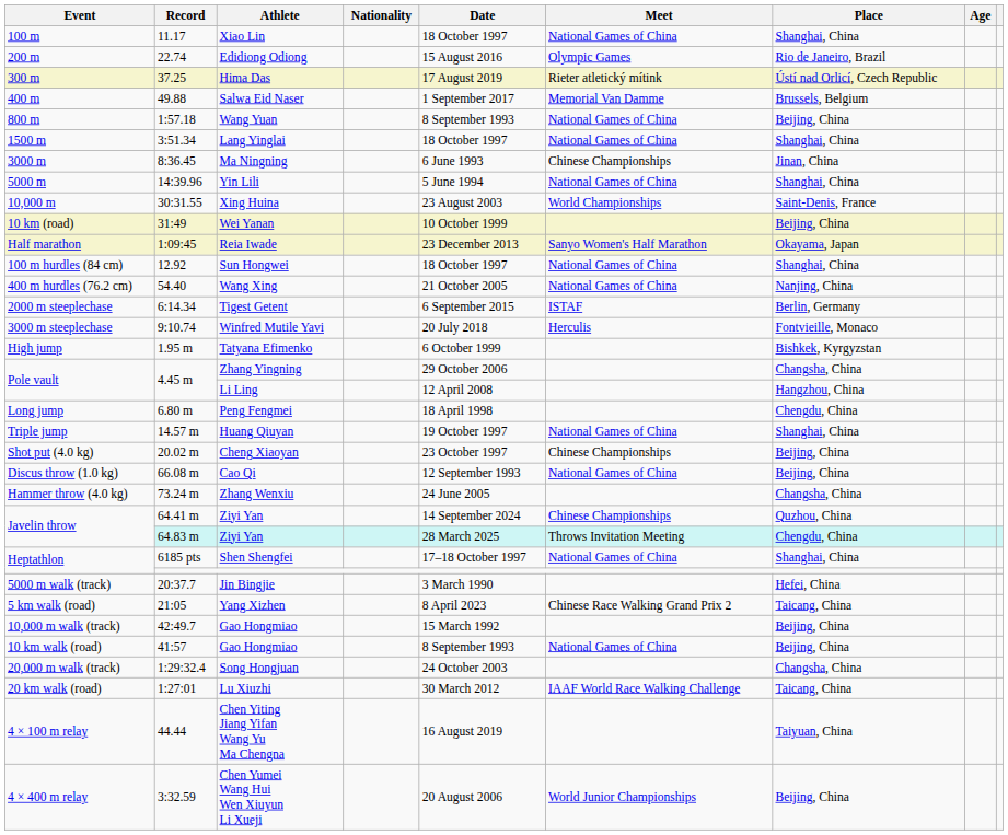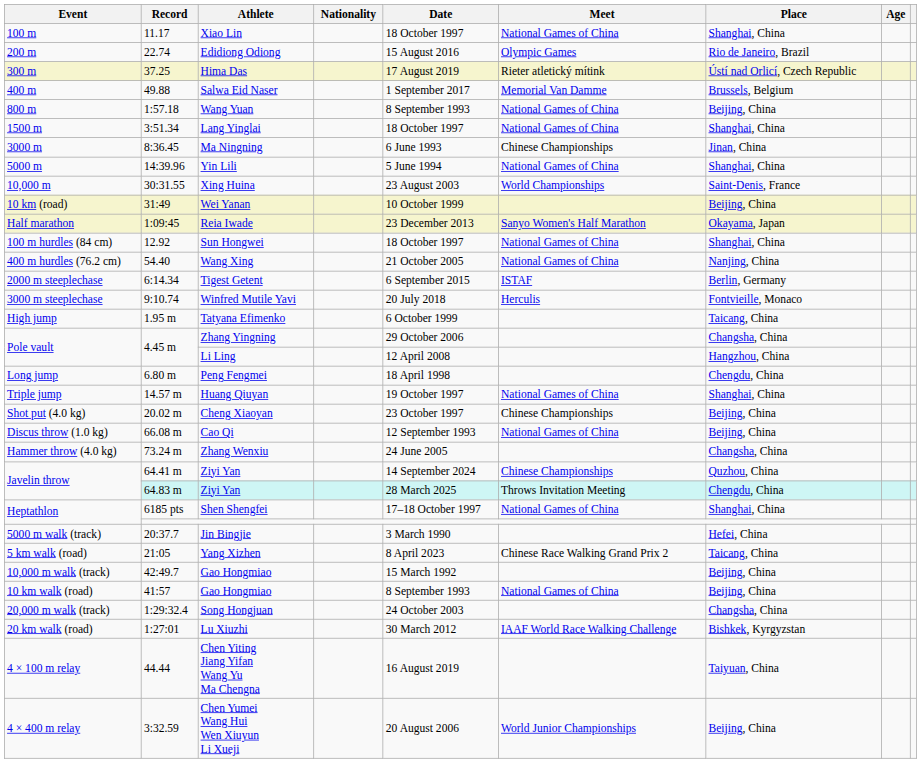 <table class=wikitable style="width: 95%; font-size: 95%;">
 <tr>
 <th>Event</th>
 <th>Record</th>
 <th>Athlete</th>
 <th>Nationality</th>
 <th>Date</th>
 <th>Meet</th>
 <th>Place</th>
 <th>Age</th>
 <th></th>
 </tr>
 <tr>
 <td><a href='#'>100 m</a></td>
 <td>11.17 </td>
 <td><a href='#'>Xiao Lin</a></td>
 <td></td>
 <td>18 October 1997</td>
 <td><a href='#'>National Games of China</a></td>
 <td><a href='#'>Shanghai</a>, China</td>
 <td></td>
 <td></td>
 </tr>
 <tr>
 <td><a href='#'>200 m</a></td>
 <td>22.74 </td>
 <td><a href='#'>Edidiong Odiong</a></td>
 <td></td>
 <td>15 August 2016</td>
 <td><a href='#'>Olympic Games</a></td>
 <td><a href='#'>Rio de Janeiro</a>, Brazil</td>
 <td></td>
 <td></td>
 </tr>
 <tr style="background:#f6F5CE;">
 <td><a href='#'>300 m</a></td>
 <td>37.25</td>
 <td><a href='#'>Hima Das</a></td>
 <td></td>
 <td>17 August 2019</td>
 <td>Rieter atletický mítink</td>
 <td><a href='#'>Ústí nad Orlicí</a>, Czech Republic</td>
 <td></td>
 <td></td>
 </tr>
 <tr>
 <td><a href='#'>400 m</a></td>
 <td>49.88</td>
 <td><a href='#'>Salwa Eid Naser</a></td>
 <td></td>
 <td>1 September 2017</td>
 <td><a href='#'>Memorial Van Damme</a></td>
 <td><a href='#'>Brussels</a>, Belgium</td>
 <td></td>
 <td></td>
 </tr>
 <tr>
 <td><a href='#'>800 m</a></td>
 <td>1:57.18</td>
 <td><a href='#'>Wang Yuan</a></td>
 <td></td>
 <td>8 September 1993</td>
 <td><a href='#'>National Games of China</a></td>
 <td><a href='#'>Beijing</a>, China</td>
 <td></td>
 <td></td>
 </tr>
 <tr>
 <td><a href='#'>1500 m</a></td>
 <td>3:51.34</td>
 <td><a href='#'>Lang Yinglai</a></td>
 <td></td>
 <td>18 October 1997</td>
 <td><a href='#'>National Games of China</a></td>
 <td><a href='#'>Shanghai</a>, China</td>
 <td></td>
 <td></td>
 </tr>
 <tr>
 <td><a href='#'>3000 m</a></td>
 <td>8:36.45</td>
 <td><a href='#'>Ma Ningning</a></td>
 <td></td>
 <td>6 June 1993</td>
 <td>Chinese Championships</td>
 <td><a href='#'>Jinan</a>, China</td>
 <td></td>
 <td></td>
 </tr>
 <tr>
 <td><a href='#'>5000 m</a></td>
 <td>14:39.96</td>
 <td><a href='#'>Yin Lili</a></td>
 <td></td>
 <td>5 June 1994</td>
 <td><a href='#'>National Games of China</a></td>
 <td><a href='#'>Shanghai</a>, China</td>
 <td></td>
 <td></td>
 </tr>
 <tr>
 <td><a href='#'>10,000 m</a></td>
 <td>30:31.55</td>
 <td><a href='#'>Xing Huina</a></td>
 <td></td>
 <td>23 August 2003</td>
 <td><a href='#'>World Championships</a></td>
 <td><a href='#'>Saint-Denis</a>, France</td>
 <td></td>
 <td></td>
 </tr>
 <tr style="background:#f6F5CE;">
 <td><a href='#'>10 km</a> (road)</td>
 <td>31:49</td>
 <td><a href='#'>Wei Yanan</a></td>
 <td></td>
 <td>10 October 1999</td>
 <td></td>
 <td><a href='#'>Beijing</a>, China</td>
 <td></td>
 <td></td>
 </tr>
 <tr style="background:#f6F5CE;">
 <td><a href='#'>Half marathon</a></td>
 <td>1:09:45</td>
 <td><a href='#'>Reia Iwade</a></td>
 <td></td>
 <td>23 December 2013</td>
 <td><a href='#'>Sanyo Women's Half Marathon</a></td>
 <td><a href='#'>Okayama</a>, Japan</td>
 <td></td>
 <td></td>
 </tr>
 <tr>
 <td><a href='#'>100 m hurdles</a> (84 cm)</td>
 <td>12.92 </td>
 <td><a href='#'>Sun Hongwei</a></td>
 <td></td>
 <td>18 October 1997</td>
 <td><a href='#'>National Games of China</a></td>
 <td><a href='#'>Shanghai</a>, China</td>
 <td></td>
 <td></td>
 </tr>
 <tr>
 <td><a href='#'>400 m hurdles</a> (76.2 cm)</td>
 <td>54.40</td>
 <td><a href='#'>Wang Xing</a></td>
 <td></td>
 <td>21 October 2005</td>
 <td><a href='#'>National Games of China</a></td>
 <td><a href='#'>Nanjing</a>, China</td>
 <td></td>
 <td></td>
 </tr>
 <tr>
 <td><a href='#'>2000 m steeplechase</a></td>
 <td>6:14.34</td>
 <td><a href='#'>Tigest Getent</a></td>
 <td></td>
 <td>6 September 2015</td>
 <td><a href='#'>ISTAF</a></td>
 <td><a href='#'>Berlin</a>, Germany</td>
 <td></td>
 <td></td>
 </tr>
 <tr>
 <td><a href='#'>3000 m steeplechase</a></td>
 <td>9:10.74</td>
 <td><a href='#'>Winfred Mutile Yavi</a></td>
 <td></td>
 <td>20 July 2018</td>
 <td><a href='#'>Herculis</a></td>
 <td><a href='#'>Fontvieille</a>, Monaco</td>
 <td></td>
 <td></td>
 </tr>
 <tr>
 <td><a href='#'>High jump</a></td>
 <td>1.95 m</td>
 <td><a href='#'>Tatyana Efimenko</a></td>
 <td></td>
 <td>6 October 1999</td>
 <td></td>
-<td><a href='#'>Bishkek</a>, Kyrgyzstan</td>
+<td><a href='#'>Taicang</a>, China</td>
 <td></td>
 <td></td>
 </tr>
 <tr>
 <td rowspan=2><a href='#'>Pole vault</a></td>
 <td rowspan=2>4.45 m</td>
 <td><a href='#'>Zhang Yingning</a></td>
 <td></td>
 <td>29 October 2006</td>
 <td></td>
 <td><a href='#'>Changsha</a>, China</td>
 <td></td>
 <td></td>
 </tr>
 <tr>
 <td><a href='#'>Li Ling</a></td>
 <td></td>
 <td>12 April 2008</td>
 <td></td>
 <td><a href='#'>Hangzhou</a>, China</td>
 <td></td>
 <td></td>
 </tr>
 <tr>
 <td><a href='#'>Long jump</a></td>
 <td>6.80 m </td>
 <td><a href='#'>Peng Fengmei</a></td>
 <td></td>
 <td>18 April 1998</td>
 <td></td>
 <td><a href='#'>Chengdu</a>, China</td>
 <td></td>
 <td></td>
 </tr>
 <tr>
 <td><a href='#'>Triple jump</a></td>
 <td>14.57 m </td>
 <td><a href='#'>Huang Qiuyan</a></td>
 <td></td>
 <td>19 October 1997</td>
 <td><a href='#'>National Games of China</a></td>
 <td><a href='#'>Shanghai</a>, China</td>
 <td></td>
 <td></td>
 </tr>
 <tr>
 <td><a href='#'>Shot put</a> (4.0 kg)</td>
 <td>20.02 m</td>
 <td><a href='#'>Cheng Xiaoyan</a></td>
 <td></td>
 <td>23 October 1997</td>
 <td>Chinese Championships</td>
 <td><a href='#'>Beijing</a>, China</td>
 <td></td>
 <td></td>
 </tr>
 <tr>
 <td><a href='#'>Discus throw</a> (1.0 kg)</td>
 <td>66.08 m</td>
 <td><a href='#'>Cao Qi</a></td>
 <td></td>
 <td>12 September 1993</td>
 <td><a href='#'>National Games of China</a></td>
 <td><a href='#'>Beijing</a>, China</td>
 <td></td>
 <td></td>
 </tr>
 <tr>
 <td><a href='#'>Hammer throw</a> (4.0 kg)</td>
 <td>73.24 m</td>
 <td><a href='#'>Zhang Wenxiu</a></td>
 <td></td>
 <td>24 June 2005</td>
 <td></td>
 <td><a href='#'>Changsha</a>, China</td>
 <td></td>
 <td></td>
 </tr>
 <tr>
 <td rowspan=2><a href='#'>Javelin throw</a></td>
 <td>64.41 m</td>
 <td><a href='#'>Ziyi Yan</a></td>
 <td></td>
 <td>14 September 2024</td>
 <td><a href='#'>Chinese Championships</a></td>
 <td><a href='#'>Quzhou</a>, China</td>
 <td></td>
 <td></td>
 </tr>
 <tr bgcolor=#CEF6F5>
 <td>64.83 m</td>
 <td><a href='#'>Ziyi Yan</a></td>
 <td></td>
 <td>28 March 2025</td>
 <td>Throws Invitation Meeting</td>
 <td><a href='#'>Chengdu</a>, China</td>
 <td></td>
 <td></td>
 </tr>
 <tr>
 <td rowspan=2><a href='#'>Heptathlon</a></td>
 <td>6185 pts</td>
 <td><a href='#'>Shen Shengfei</a></td>
 <td></td>
 <td>17–18 October 1997</td>
 <td><a href='#'>National Games of China</a></td>
 <td><a href='#'>Shanghai</a>, China</td>
 <td></td>
 <td></td>
 </tr>
 <tr>
 <td colspan=7></td>
 <td></td>
 </tr>
 <tr>
 <td><a href='#'>5000 m walk</a> (track)</td>
 <td>20:37.7 </td>
 <td><a href='#'>Jin Bingjie</a></td>
 <td></td>
 <td>3 March 1990</td>
 <td></td>
 <td><a href='#'>Hefei</a>, China</td>
 <td></td>
 <td></td>
 </tr>
 <tr>
 <td><a href='#'>5 km walk</a> (road)</td>
 <td>21:05</td>
 <td><a href='#'>Yang Xizhen</a></td>
 <td></td>
 <td>8 April 2023</td>
 <td>Chinese Race Walking Grand Prix 2</td>
 <td><a href='#'>Taicang</a>, China</td>
 <td></td>
 <td></td>
 </tr>
 <tr>
 <td><a href='#'>10,000 m walk</a> (track)</td>
 <td>42:49.7 </td>
 <td><a href='#'>Gao Hongmiao</a></td>
 <td></td>
 <td>15 March 1992</td>
 <td></td>
 <td><a href='#'>Beijing</a>, China</td>
 <td></td>
 <td></td>
 </tr>
 <tr>
 <td><a href='#'>10 km walk</a> (road)</td>
 <td>41:57</td>
 <td><a href='#'>Gao Hongmiao</a></td>
 <td></td>
 <td>8 September 1993</td>
 <td><a href='#'>National Games of China</a></td>
 <td><a href='#'>Beijing</a>, China</td>
 <td></td>
 <td></td>
 </tr>
 <tr>
 <td><a href='#'>20,000 m walk</a> (track)</td>
 <td>1:29:32.4 </td>
 <td><a href='#'>Song Hongjuan</a></td>
 <td></td>
 <td>24 October 2003</td>
 <td></td>
 <td><a href='#'>Changsha</a>, China</td>
 <td></td>
 <td></td>
 </tr>
 <tr>
 <td><a href='#'>20 km walk</a> (road)</td>
 <td>1:27:01</td>
 <td><a href='#'>Lu Xiuzhi</a></td>
 <td></td>
 <td>30 March 2012</td>
 <td><a href='#'>IAAF World Race Walking Challenge</a></td>
-<td><a href='#'>Taicang</a>, China</td>
+<td><a href='#'>Bishkek</a>, Kyrgyzstan</td>
 <td></td>
 <td></td>
 </tr>
 <tr>
 <td><a href='#'>4 × 100 m relay</a></td>
 <td>44.44</td>
 <td><a href='#'>Chen Yiting</a><br><a href='#'>Jiang Yifan</a><br><a href='#'>Wang Yu</a><br><a href='#'>Ma Chengna</a></td>
 <td></td>
 <td>16 August 2019</td>
 <td></td>
 <td><a href='#'>Taiyuan</a>, China</td>
 <td></td>
 <td></td>
 </tr>
 <tr>
 <td><a href='#'>4 × 400 m relay</a></td>
 <td>3:32.59</td>
 <td><a href='#'>Chen Yumei</a><br><a href='#'>Wang Hui</a><br><a href='#'>Wen Xiuyun</a><br><a href='#'>Li Xueji</a></td>
 <td></td>
 <td>20 August 2006</td>
 <td><a href='#'>World Junior Championships</a></td>
 <td><a href='#'>Beijing</a>, China</td>
 <td></td>
 <td></td>
 </tr>
 </table>
